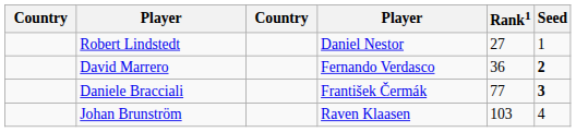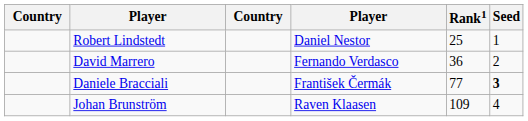 <table class="sortable wikitable">
 <tr>
 <th width="70">Country</th>
 <th width="175">Player</th>
 <th width="70">Country</th>
 <th width="175">Player</th>
 <th>Rank<sup>1</sup></th>
 <th>Seed</th>
 </tr>
 <tr>
 <td></td>
 <td><a href='#'>Robert Lindstedt</a></td>
 <td></td>
 <td><a href='#'>Daniel Nestor</a></td>
-<td>27</td>
+<td>25</td>
 <td>1</td>
 </tr>
 <tr>
 <td></td>
 <td><a href='#'>David Marrero</a></td>
 <td></td>
 <td><a href='#'>Fernando Verdasco</a></td>
 <td>36</td>
-<td><strong>2</strong></td>
+<td>2</td>
 </tr>
 <tr>
 <td></td>
 <td><a href='#'>Daniele Bracciali</a></td>
 <td></td>
 <td><a href='#'>František Čermák</a></td>
 <td>77</td>
 <td><strong>3</strong></td>
 </tr>
 <tr>
 <td></td>
 <td><a href='#'>Johan Brunström</a></td>
 <td></td>
 <td><a href='#'>Raven Klaasen</a></td>
-<td>103</td>
+<td>109</td>
 <td>4</td>
 </tr>
 </table>
